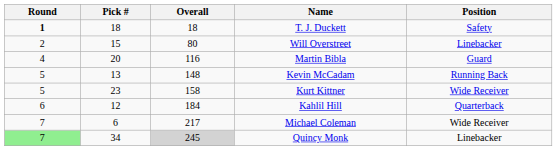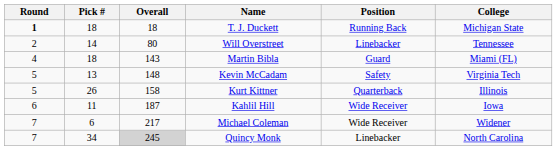 <table class="wikitable sortable sortable" style="width: 100%; text-align:center">
 <tr>
 <th>Round</th>
 <th>Pick #</th>
 <th>Overall</th>
 <th>Name</th>
 <th>Position</th>
+<th>College</th>
 </tr>
 <tr>
 <td><strong>1</strong></td>
 <td>18</td>
 <td>18</td>
 <td><a href='#'>T. J. Duckett</a></td>
-<td><a href='#'>Safety</a></td>
+<td><a href='#'>Running Back</a></td>
+<td><a href='#'>Michigan State</a></td>
 </tr>
 <tr>
 <td>2</td>
-<td>15</td>
+<td>14</td>
 <td>80</td>
 <td><a href='#'>Will Overstreet</a></td>
 <td><a href='#'>Linebacker</a></td>
+<td><a href='#'>Tennessee</a></td>
 </tr>
 <tr>
 <td>4</td>
-<td>20</td>
-<td>116</td>
+<td>18</td>
+<td>143</td>
 <td><a href='#'>Martin Bibla</a></td>
 <td><a href='#'>Guard</a></td>
+<td><a href='#'>Miami (FL)</a></td>
 </tr>
 <tr>
 <td>5</td>
 <td>13</td>
 <td>148</td>
 <td><a href='#'>Kevin McCadam</a></td>
-<td><a href='#'>Running Back</a></td>
+<td><a href='#'>Safety</a></td>
+<td><a href='#'>Virginia Tech</a></td>
 </tr>
 <tr>
 <td>5</td>
-<td>23</td>
+<td>26</td>
 <td>158</td>
 <td><a href='#'>Kurt Kittner</a></td>
-<td><a href='#'>Wide Receiver</a></td>
+<td><a href='#'>Quarterback</a></td>
+<td><a href='#'>Illinois</a></td>
 </tr>
 <tr>
 <td>6</td>
-<td>12</td>
-<td>184</td>
+<td>11</td>
+<td>187</td>
 <td><a href='#'>Kahlil Hill</a></td>
-<td><a href='#'>Quarterback</a></td>
+<td><a href='#'>Wide Receiver</a></td>
+<td><a href='#'>Iowa</a></td>
 </tr>
 <tr>
 <td>7</td>
 <td>6</td>
 <td>217</td>
 <td><a href='#'>Michael Coleman</a></td>
 <td>Wide Receiver</td>
+<td><a href='#'>Widener</a></td>
 </tr>
 <tr>
-<td style="background: lightgreen;">7</td>
+<td>7</td>
 <td>34</td>
 <td style="background: lightgrey;">245</td>
 <td><a href='#'>Quincy Monk</a></td>
 <td>Linebacker</td>
+<td><a href='#'>North Carolina</a></td>
 </tr>
 </table>
